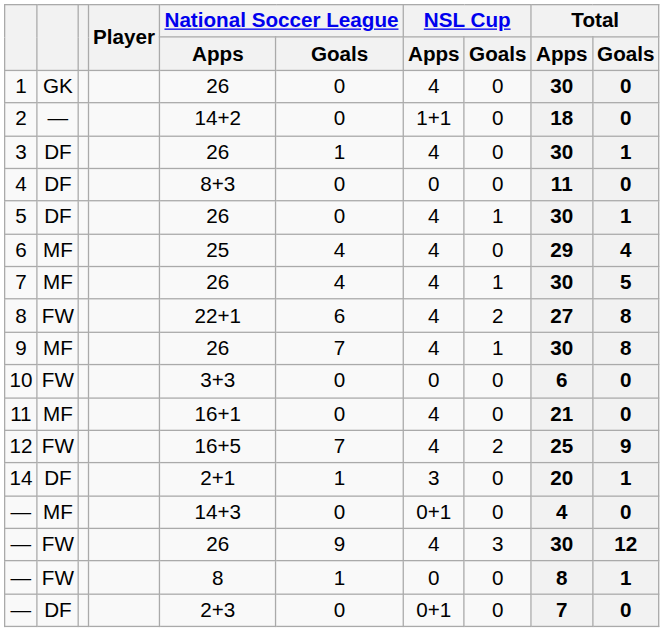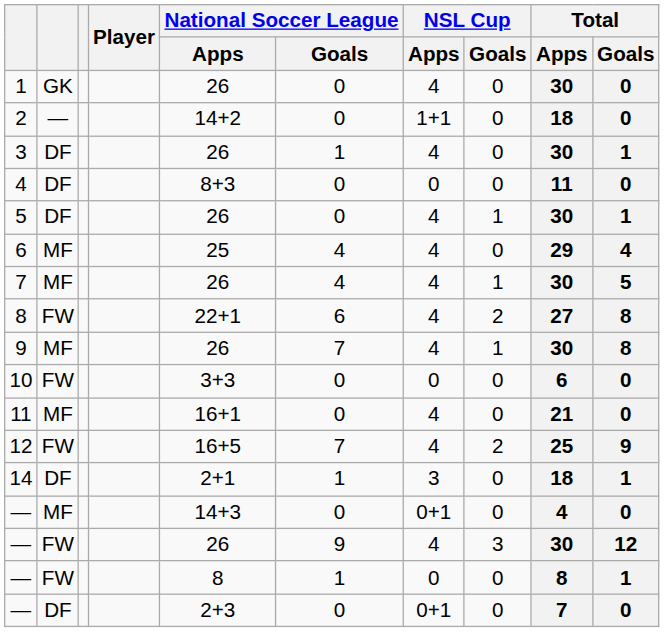 <table class="wikitable sortable" style="text-align:center">
 <tr>
 <th rowspan="2"></th>
 <th rowspan="2"></th>
 <th rowspan="2"></th>
 <th rowspan="2">Player</th>
 <th colspan="2"><a href='#'>National Soccer League</a></th>
 <th colspan="2"><a href='#'>NSL Cup</a></th>
 <th colspan="2">Total</th>
 </tr>
 <tr>
 <th>Apps</th>
 <th>Goals</th>
 <th>Apps</th>
 <th>Goals</th>
 <th>Apps</th>
 <th>Goals</th>
 </tr>
 <tr>
 <td>1</td>
 <td>GK</td>
 <td></td>
 <td align="left"><br></td>
 <td>26</td>
 <td>0<br></td>
 <td>4</td>
 <td>0<br></td>
 <th>30</th>
 <th>0</th>
 </tr>
 <tr>
 <td>2</td>
 <td>—</td>
 <td></td>
 <td align="left"><br></td>
 <td>14+2</td>
 <td>0<br></td>
 <td>1+1</td>
 <td>0<br></td>
 <th>18</th>
 <th>0</th>
 </tr>
 <tr>
 <td>3</td>
 <td>DF</td>
 <td></td>
 <td align="left"><br></td>
 <td>26</td>
 <td>1<br></td>
 <td>4</td>
 <td>0<br></td>
 <th>30</th>
 <th>1</th>
 </tr>
 <tr>
 <td>4</td>
 <td>DF</td>
 <td></td>
 <td align="left"><br></td>
 <td>8+3</td>
 <td>0<br></td>
 <td>0</td>
 <td>0<br></td>
 <th>11</th>
 <th>0</th>
 </tr>
 <tr>
 <td>5</td>
 <td>DF</td>
 <td></td>
 <td align="left"><br></td>
 <td>26</td>
 <td>0<br></td>
 <td>4</td>
 <td>1<br></td>
 <th>30</th>
 <th>1</th>
 </tr>
 <tr>
 <td>6</td>
 <td>MF</td>
 <td></td>
 <td align="left"><br></td>
 <td>25</td>
 <td>4<br></td>
 <td>4</td>
 <td>0<br></td>
 <th>29</th>
 <th>4</th>
 </tr>
 <tr>
 <td>7</td>
 <td>MF</td>
 <td></td>
 <td align="left"><br></td>
 <td>26</td>
 <td>4<br></td>
 <td>4</td>
 <td>1<br></td>
 <th>30</th>
 <th>5</th>
 </tr>
 <tr>
 <td>8</td>
 <td>FW</td>
 <td></td>
 <td align="left"><br></td>
 <td>22+1</td>
 <td>6<br></td>
 <td>4</td>
 <td>2<br></td>
 <th>27</th>
 <th>8</th>
 </tr>
 <tr>
 <td>9</td>
 <td>MF</td>
 <td></td>
 <td align="left"><br></td>
 <td>26</td>
 <td>7<br></td>
 <td>4</td>
 <td>1<br></td>
 <th>30</th>
 <th>8</th>
 </tr>
 <tr>
 <td>10</td>
 <td>FW</td>
 <td></td>
 <td align="left"><br></td>
 <td>3+3</td>
 <td>0<br></td>
 <td>0</td>
 <td>0<br></td>
 <th>6</th>
 <th>0</th>
 </tr>
 <tr>
 <td>11</td>
 <td>MF</td>
 <td></td>
 <td align="left"><br></td>
 <td>16+1</td>
 <td>0<br></td>
 <td>4</td>
 <td>0<br></td>
 <th>21</th>
 <th>0</th>
 </tr>
 <tr>
 <td>12</td>
 <td>FW</td>
 <td></td>
 <td align="left"><br></td>
 <td>16+5</td>
 <td>7<br></td>
 <td>4</td>
 <td>2<br></td>
 <th>25</th>
 <th>9</th>
 </tr>
 <tr>
 <td>14</td>
 <td>DF</td>
 <td></td>
 <td align="left"><br></td>
 <td>2+1</td>
 <td>1<br></td>
 <td>3</td>
 <td>0<br></td>
-<th>20</th>
+<th>18</th>
 <th>1</th>
 </tr>
 <tr>
 <td>—</td>
 <td>MF</td>
 <td></td>
 <td align="left"><br></td>
 <td>14+3</td>
 <td>0<br></td>
 <td>0+1</td>
 <td>0<br></td>
 <th>4</th>
 <th>0</th>
 </tr>
 <tr>
 <td>—</td>
 <td>FW</td>
 <td></td>
 <td align="left"><br></td>
 <td>26</td>
 <td>9<br></td>
 <td>4</td>
 <td>3<br></td>
 <th>30</th>
 <th>12</th>
 </tr>
 <tr>
 <td>—</td>
 <td>FW</td>
 <td></td>
 <td align="left"><br></td>
 <td>8</td>
 <td>1<br></td>
 <td>0</td>
 <td>0<br></td>
 <th>8</th>
 <th>1</th>
 </tr>
 <tr>
 <td>—</td>
 <td>DF</td>
 <td></td>
 <td align="left"><br></td>
 <td>2+3</td>
 <td>0<br></td>
 <td>0+1</td>
 <td>0<br></td>
 <th>7</th>
 <th>0</th>
 </tr>
 </table>
